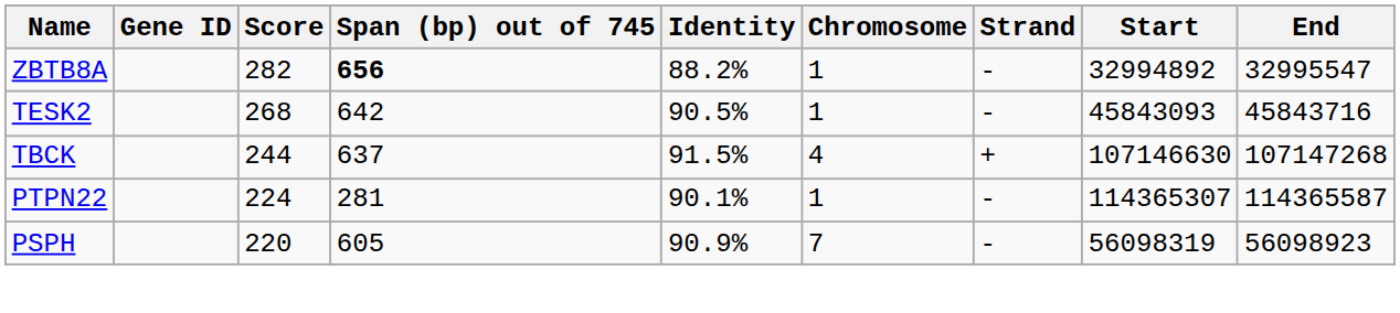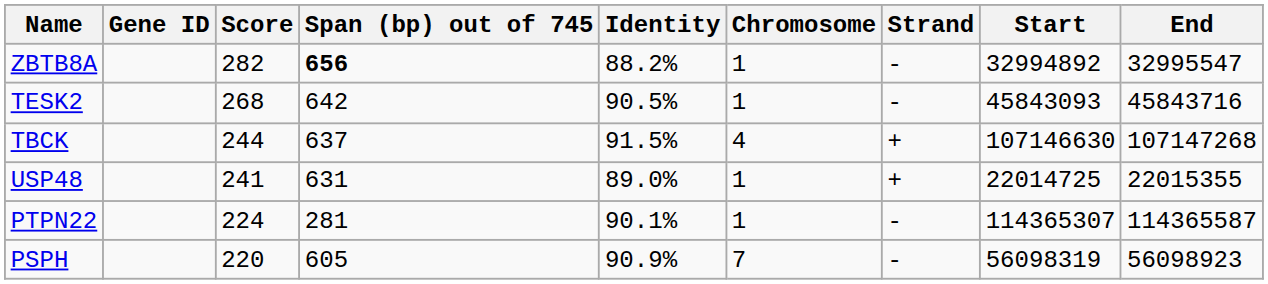 <table class="wikitable">
 <tr>
 <th>Name</th>
 <th>Gene ID</th>
 <th>Score</th>
 <th>Span (bp) out of 745</th>
 <th>Identity</th>
 <th>Chromosome</th>
 <th>Strand</th>
 <th>Start</th>
 <th>End</th>
 </tr>
 <tr>
 <td><a href='#'>ZBTB8A</a></td>
 <td></td>
 <td>282</td>
 <td><strong>656</strong></td>
 <td>88.2%</td>
 <td>1</td>
 <td>-</td>
 <td>32994892</td>
 <td>32995547</td>
 </tr>
 <tr>
 <td><a href='#'>TESK2</a></td>
 <td></td>
 <td>268</td>
 <td>642</td>
 <td>90.5%</td>
 <td>1</td>
 <td>-</td>
 <td>45843093</td>
 <td>45843716</td>
 </tr>
 <tr>
 <td><a href='#'>TBCK</a></td>
 <td></td>
 <td>244</td>
 <td>637</td>
 <td>91.5%</td>
 <td>4</td>
 <td>+</td>
 <td>107146630</td>
 <td>107147268</td>
 </tr>
 <tr>
+<td><a href='#'>USP48</a></td>
+<td></td>
+<td>241</td>
+<td>631</td>
+<td>89.0%</td>
+<td>1</td>
+<td>+</td>
+<td>22014725</td>
+<td>22015355</td>
+</tr>
+<tr>
 <td><a href='#'>PTPN22</a></td>
 <td></td>
 <td>224</td>
 <td>281</td>
 <td>90.1%</td>
 <td>1</td>
 <td>-</td>
 <td>114365307</td>
 <td>114365587</td>
 </tr>
 <tr>
 <td><a href='#'>PSPH</a></td>
 <td></td>
 <td>220</td>
 <td>605</td>
 <td>90.9%</td>
 <td>7</td>
 <td>-</td>
 <td>56098319</td>
 <td>56098923</td>
 </tr>
 </table>
